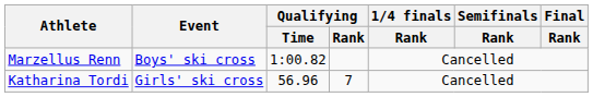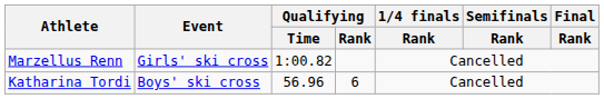 <table class="wikitable">
 <tr>
 <th rowspan="2">Athlete</th>
 <th rowspan="2">Event</th>
 <th colspan="2">Qualifying</th>
 <th colspan="1">1/4 finals</th>
 <th colspan="1">Semifinals</th>
 <th colspan="1">Final</th>
 </tr>
 <tr>
 <th>Time</th>
 <th>Rank</th>
 <th>Rank</th>
 <th>Rank</th>
 <th>Rank</th>
 </tr>
 <tr>
 <td><a href='#'>Marzellus Renn</a></td>
-<td><a href='#'>Boys' ski cross</a></td>
+<td><a href='#'>Girls' ski cross</a></td>
 <td align="center">1:00.82</td>
 <td align="center"></td>
 <td align="center" colspan=3>Cancelled</td>
 </tr>
 <tr>
 <td><a href='#'>Katharina Tordi</a></td>
-<td><a href='#'>Girls' ski cross</a></td>
+<td><a href='#'>Boys' ski cross</a></td>
 <td align="center">56.96</td>
-<td align="center">7</td>
+<td align="center">6</td>
 <td align="center" colspan=3>Cancelled</td>
 </tr>
 </table>
